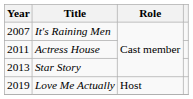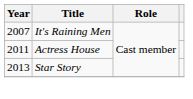 <table class="wikitable sortable">
 <tr>
 <th>Year</th>
 <th>Title</th>
 <th>Role</th>
 <th scope="col" class="unsortable"></th>
 </tr>
 <tr>
 <td>2007</td>
 <td> <em>It's Raining Men</em></td>
 <td rowspan=3>Cast member</td>
 <td></td>
 </tr>
 <tr>
 <td>2011</td>
 <td><em>Actress House</em></td>
 <td></td>
 </tr>
 <tr>
 <td>2013</td>
 <td><em>Star Story</em></td>
 <td></td>
 </tr>
 <tr>
-<td>2019</td>
-<td><em>Love Me Actually</em></td>
-<td>Host</td>
-<td></td>
-</tr>
-<tr>
 </tr>
 </table>
